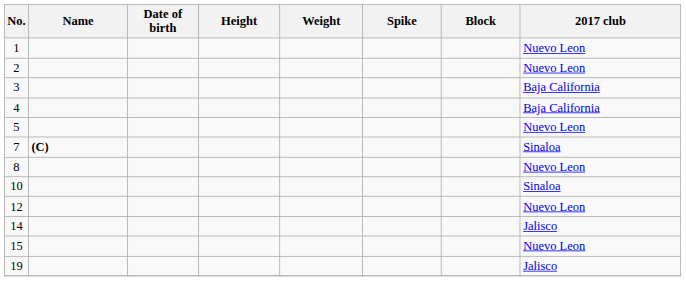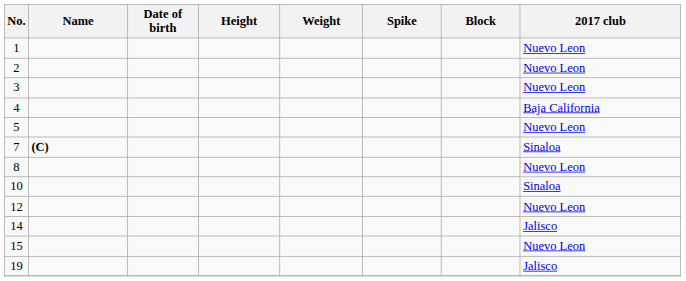 <table class="wikitable sortable" style="font-size:100%; text-align:center;">
 <tr>
 <th>No.</th>
 <th style="width:12em">Name</th>
 <th style="width:8em">Date of birth</th>
 <th style="width:9em">Height</th>
 <th style="width:9em">Weight</th>
 <th style="width:9em">Spike</th>
 <th style="width:9em">Block</th>
 <th style="width:20em">2017 club</th>
 </tr>
 <tr>
 <td>1</td>
 <td align=left></td>
 <td align=right></td>
 <td></td>
 <td></td>
 <td></td>
 <td></td>
 <td align=left> <a href='#'>Nuevo Leon</a></td>
 </tr>
 <tr>
 <td>2</td>
 <td align=left></td>
 <td align=right></td>
 <td></td>
 <td></td>
 <td></td>
 <td></td>
 <td align=left> <a href='#'>Nuevo Leon</a></td>
 </tr>
 <tr>
 <td>3</td>
 <td align=left></td>
 <td align=right></td>
 <td></td>
 <td></td>
 <td></td>
 <td></td>
-<td align=left> <a href='#'>Baja California</a></td>
+<td align=left> <a href='#'>Nuevo Leon</a></td>
 </tr>
 <tr>
 <td>4</td>
 <td align=left></td>
 <td align=right></td>
 <td></td>
 <td></td>
 <td></td>
 <td></td>
 <td align=left> <a href='#'>Baja California</a></td>
 </tr>
 <tr>
 <td>5</td>
 <td align=left></td>
 <td align=right></td>
 <td></td>
 <td></td>
 <td></td>
 <td></td>
 <td align=left> <a href='#'>Nuevo Leon</a></td>
 </tr>
 <tr>
 <td>7</td>
 <td align=left><strong> (C)</strong></td>
 <td align=right></td>
 <td></td>
 <td></td>
 <td></td>
 <td></td>
 <td align=left> <a href='#'>Sinaloa</a></td>
 </tr>
 <tr>
 <td>8</td>
 <td align=left></td>
 <td align=right></td>
 <td></td>
 <td></td>
 <td></td>
 <td></td>
 <td align=left> <a href='#'>Nuevo Leon</a></td>
 </tr>
 <tr>
 <td>10</td>
 <td align=left></td>
 <td align=right></td>
 <td></td>
 <td></td>
 <td></td>
 <td></td>
 <td align=left> <a href='#'>Sinaloa</a></td>
 </tr>
 <tr>
 <td>12</td>
 <td align=left></td>
 <td align=right></td>
 <td></td>
 <td></td>
 <td></td>
 <td></td>
 <td align=left> <a href='#'>Nuevo Leon</a></td>
 </tr>
 <tr>
 <td>14</td>
 <td align=left></td>
 <td align=right></td>
 <td></td>
 <td></td>
 <td></td>
 <td></td>
 <td align=left> <a href='#'>Jalisco</a></td>
 </tr>
 <tr>
 <td>15</td>
 <td align=left></td>
 <td align=right></td>
 <td></td>
 <td></td>
 <td></td>
 <td></td>
 <td align=left> <a href='#'>Nuevo Leon</a></td>
 </tr>
 <tr>
 <td>19</td>
 <td align=left></td>
 <td align=right></td>
 <td></td>
 <td></td>
 <td></td>
 <td></td>
 <td align=left> <a href='#'>Jalisco</a></td>
 </tr>
 <tr>
 </tr>
 </table>
